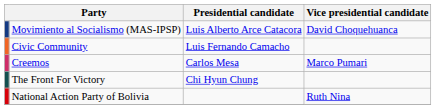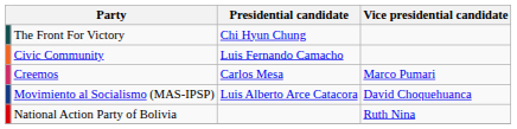 <table class=wikitable>
 <tr>
 <th colspan=2>Party</th>
 <th>Presidential candidate</th>
 <th>Vice presidential candidate</th>
 </tr>
 <tr>
-<td style="background:#143a83;"></td>
-<td><a href='#'>Movimiento al Socialismo</a> (MAS-IPSP)</td>
-<td><a href='#'>Luis Alberto Arce Catacora</a></td>
-<td><a href='#'>David Choquehuanca</a></td>
+<td style="background:#145050;"></td>
+<td>The Front For Victory</td>
+<td><a href='#'>Chi Hyun Chung</a></td>
+<td></td>
 </tr>
 <tr>
 <td style="background:#F26524;"></td>
 <td><a href='#'>Civic Community</a></td>
 <td><a href='#'>Luis Fernando Camacho</a></td>
 <td></td>
 </tr>
 <tr>
 <td style="background:#d02d69;"></td>
 <td><a href='#'>Creemos</a></td>
 <td><a href='#'>Carlos Mesa</a></td>
 <td><a href='#'>Marco Pumari</a></td>
 </tr>
 <tr>
-<td style="background:#145050;"></td>
-<td>The Front For Victory</td>
-<td><a href='#'>Chi Hyun Chung</a></td>
-<td></td>
+<td style="background:#143a83;"></td>
+<td><a href='#'>Movimiento al Socialismo</a> (MAS-IPSP)</td>
+<td><a href='#'>Luis Alberto Arce Catacora</a></td>
+<td><a href='#'>David Choquehuanca</a></td>
 </tr>
 <tr>
 <td style="background:#D90009;"></td>
 <td>National Action Party of Bolivia</td>
 <td></td>
 <td><a href='#'>Ruth Nina</a></td>
 </tr>
 <tr>
 </tr>
 </table>
